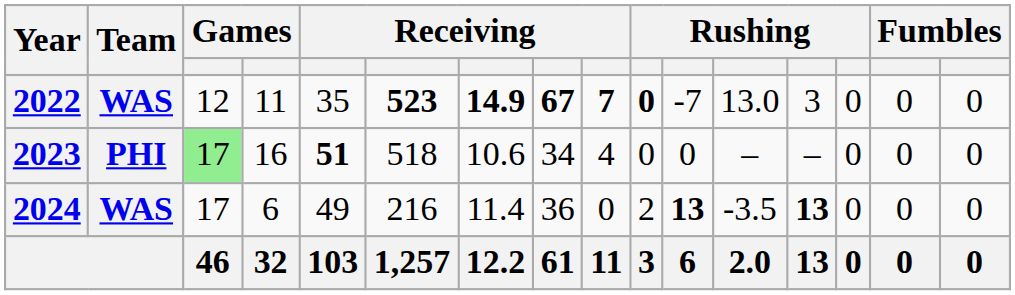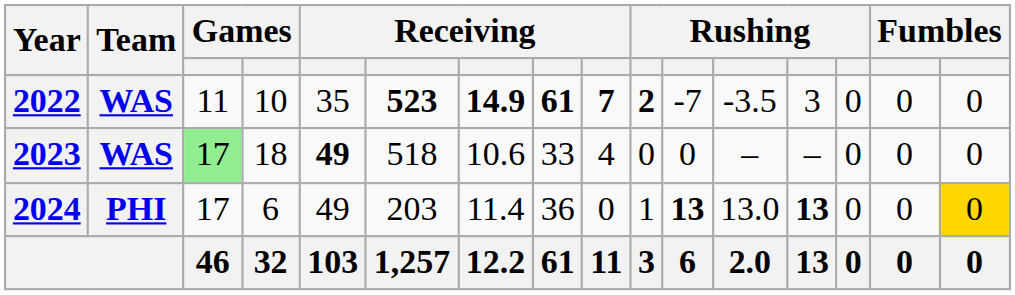 <table class=wikitable style="text-align: center;">
 <tr>
 <th rowspan="2">Year</th>
 <th rowspan="2">Team</th>
 <th colspan="2">Games</th>
 <th colspan="5">Receiving</th>
 <th colspan="5">Rushing</th>
 <th colspan="2">Fumbles</th>
 </tr>
 <tr>
 <th></th>
 <th></th>
 <th></th>
 <th></th>
 <th></th>
 <th></th>
 <th></th>
 <th></th>
 <th></th>
 <th></th>
 <th></th>
 <th></th>
 <th></th>
 <th></th>
 </tr>
 <tr>
 <th><a href='#'>2022</a></th>
 <th><a href='#'>WAS</a></th>
-<td>12</td>
 <td>11</td>
+<td>10</td>
 <td>35</td>
 <td><strong>523</strong></td>
 <td><strong>14.9</strong></td>
-<td><strong>67</strong></td>
+<td><strong>61</strong></td>
 <td><strong>7</strong></td>
-<td><strong>0</strong></td>
+<td><strong>2</strong></td>
 <td>-7</td>
-<td>13.0</td>
+<td>-3.5</td>
 <td>3</td>
 <td>0</td>
 <td>0</td>
 <td>0</td>
 </tr>
 <tr>
 <th><a href='#'>2023</a></th>
-<th><a href='#'>PHI</a></th>
+<th><a href='#'>WAS</a></th>
 <td style="background: lightgreen;">17</td>
-<td>16</td>
-<td><strong>51</strong></td>
+<td>18</td>
+<td><strong>49</strong></td>
 <td>518</td>
 <td>10.6</td>
-<td>34</td>
+<td>33</td>
 <td>4</td>
 <td>0</td>
 <td>0</td>
 <td>–</td>
 <td>–</td>
 <td>0</td>
 <td>0</td>
 <td>0</td>
 </tr>
 <tr>
 <th><a href='#'>2024</a></th>
-<th><a href='#'>WAS</a></th>
+<th><a href='#'>PHI</a></th>
 <td>17</td>
 <td>6</td>
 <td>49</td>
-<td>216</td>
+<td>203</td>
 <td>11.4</td>
 <td>36</td>
 <td>0</td>
-<td>2</td>
+<td>1</td>
 <td><strong>13</strong></td>
-<td>-3.5</td>
+<td>13.0</td>
 <td><strong>13</strong></td>
 <td>0</td>
 <td>0</td>
-<td>0</td>
+<td style="background: gold;">0</td>
 </tr>
 <tr>
 <th colspan="2"></th>
 <th>46</th>
 <th>32</th>
 <th>103</th>
 <th>1,257</th>
 <th>12.2</th>
 <th>61</th>
 <th>11</th>
 <th>3</th>
 <th>6</th>
 <th>2.0</th>
 <th>13</th>
 <th>0</th>
 <th>0</th>
 <th>0</th>
 </tr>
 </table>
